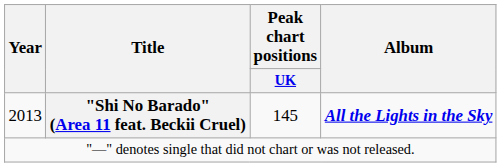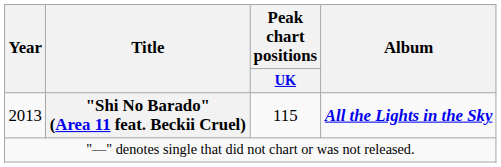 <table class="wikitable plainrowheaders" style="text-align:center;">
 <tr>
 <th scope="col" rowspan="2">Year</th>
 <th scope="col" rowspan="2">Title</th>
 <th scope="col">Peak chart positions</th>
 <th scope="col" rowspan="2">Album</th>
 </tr>
 <tr>
 <th scope="col" style="width:3em;font-size:85%;"><a href='#'>UK</a><br></th>
 </tr>
 <tr>
 <td>2013</td>
 <th scope="row">"Shi No Barado"<br><span>(<a href='#'>Area 11</a> feat. Beckii Cruel)</span></th>
-<td>145</td>
+<td>115</td>
 <td><strong><em><a href='#'>All the Lights in the Sky</a></em></strong></td>
 </tr>
 <tr>
 <td colspan="18" style="font-size:85%">"—" denotes single that did not chart or was not released.</td>
 </tr>
 </table>
